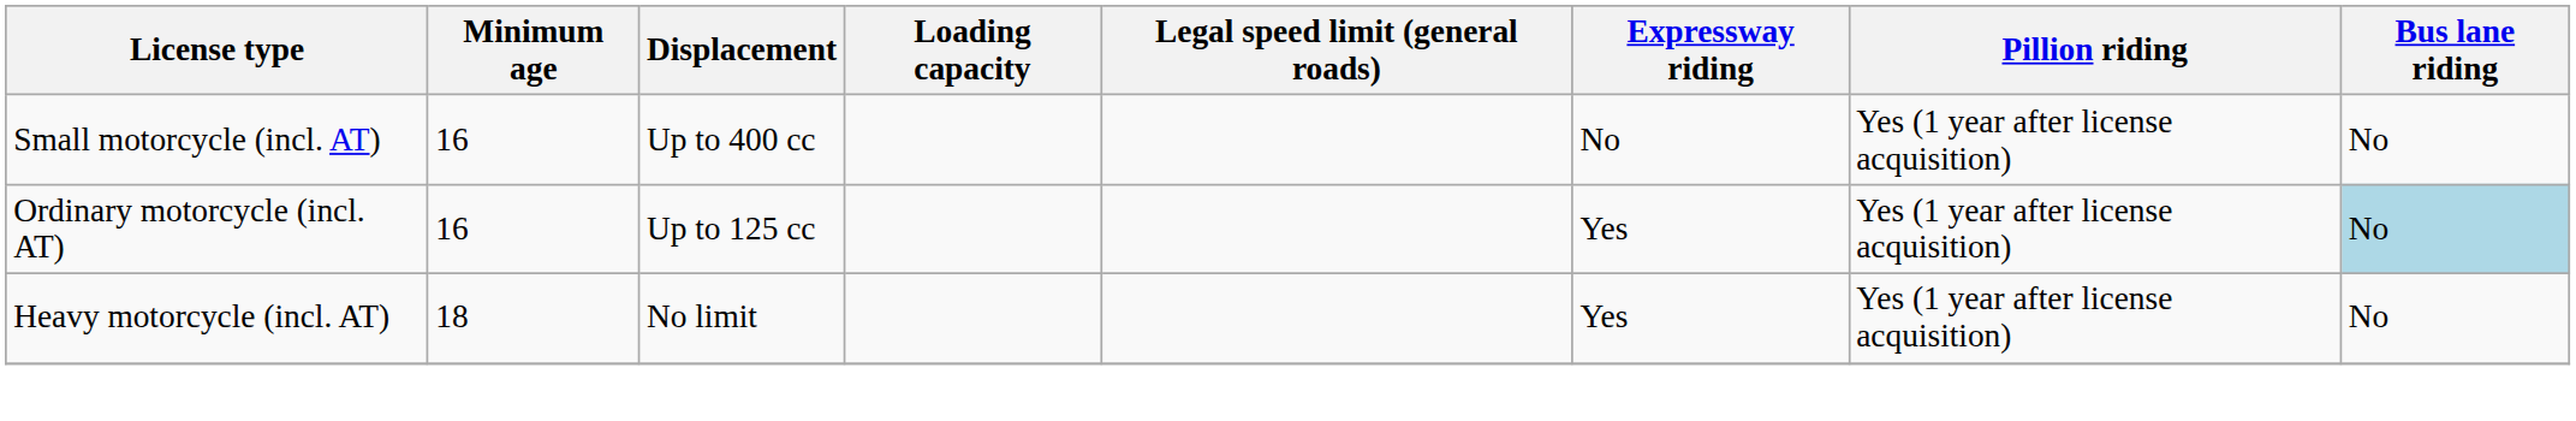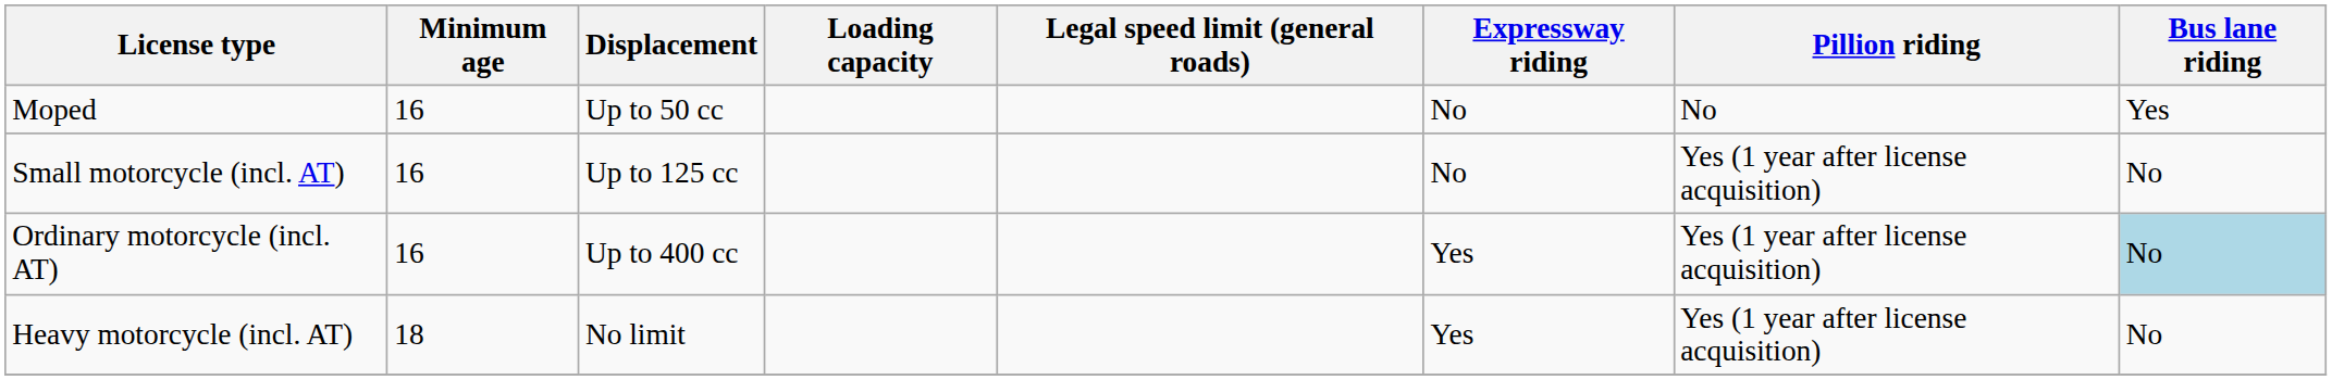 <table class=wikitable>
 <tr>
 <th>License type</th>
 <th>Minimum age</th>
 <th>Displacement</th>
 <th>Loading capacity</th>
 <th>Legal speed limit (general roads)</th>
 <th><a href='#'>Expressway</a> riding</th>
 <th><a href='#'>Pillion</a> riding</th>
 <th><a href='#'>Bus lane</a> riding</th>
 </tr>
 <tr>
+<td>Moped</td>
+<td>16</td>
+<td>Up to 50 cc</td>
+<td></td>
+<td></td>
+<td>No</td>
+<td>No</td>
+<td>Yes</td>
+</tr>
+<tr>
 <td>Small motorcycle (incl. <a href='#'>AT</a>)</td>
 <td>16</td>
-<td>Up to 400 cc</td>
+<td>Up to 125 cc</td>
 <td></td>
 <td></td>
 <td>No</td>
 <td>Yes (1 year after license acquisition)</td>
 <td>No</td>
 </tr>
 <tr>
 <td>Ordinary motorcycle (incl. AT)</td>
 <td>16</td>
-<td>Up to 125 cc</td>
+<td>Up to 400 cc</td>
 <td></td>
 <td></td>
 <td>Yes</td>
 <td>Yes (1 year after license acquisition)</td>
 <td style="background: lightblue;">No</td>
 </tr>
 <tr>
 <td>Heavy motorcycle (incl. AT)</td>
 <td>18</td>
 <td>No limit</td>
 <td></td>
 <td></td>
 <td>Yes</td>
 <td>Yes (1 year after license acquisition)</td>
 <td>No</td>
 </tr>
 <tr>
 </tr>
 </table>
